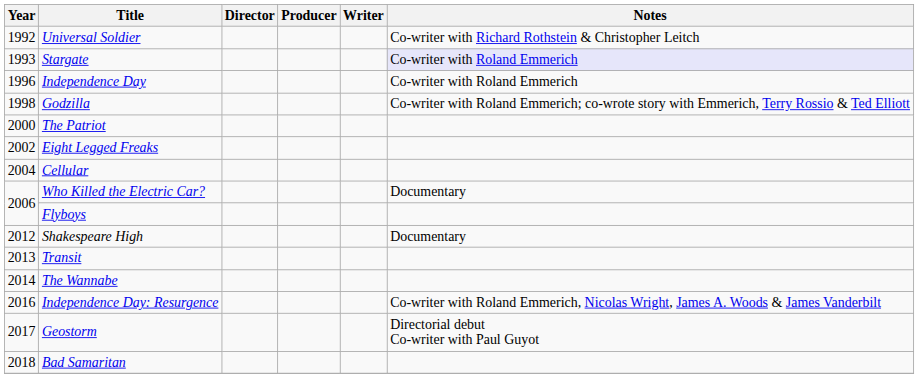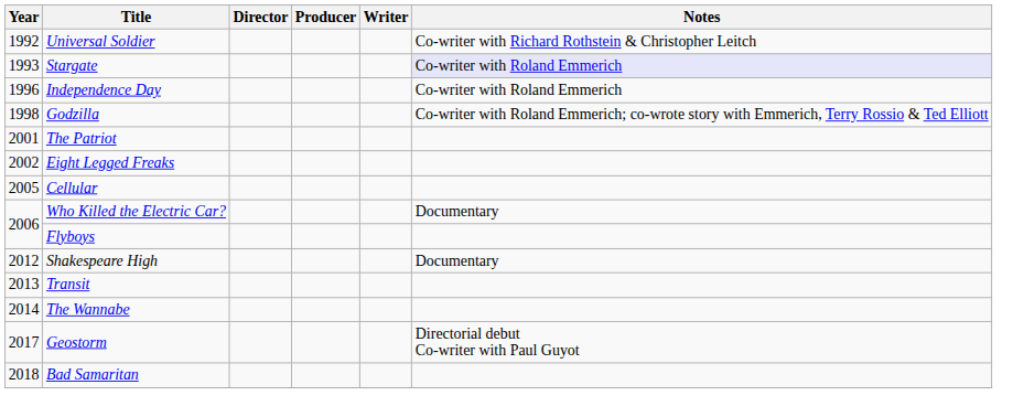 <table class="wikitable">
 <tr>
 <th>Year</th>
 <th>Title</th>
 <th>Director</th>
 <th>Producer</th>
 <th>Writer</th>
 <th>Notes</th>
 </tr>
 <tr>
 <td>1992</td>
 <td><em><a href='#'>Universal Soldier</a></em></td>
 <td></td>
 <td></td>
 <td></td>
 <td>Co-writer with <a href='#'>Richard Rothstein</a> & Christopher Leitch</td>
 </tr>
 <tr>
 <td>1993</td>
 <td><em><a href='#'>Stargate</a></em></td>
 <td></td>
 <td></td>
 <td></td>
 <td style="background: lavender;">Co-writer with <a href='#'>Roland Emmerich</a></td>
 </tr>
 <tr>
 <td>1996</td>
 <td><em><a href='#'>Independence Day</a></em></td>
 <td></td>
 <td></td>
 <td></td>
 <td>Co-writer with Roland Emmerich</td>
 </tr>
 <tr>
 <td>1998</td>
 <td><em><a href='#'>Godzilla</a></em></td>
 <td></td>
 <td></td>
 <td></td>
 <td>Co-writer with Roland Emmerich; co-wrote story with Emmerich, <a href='#'>Terry Rossio</a> & <a href='#'>Ted Elliott</a></td>
 </tr>
 <tr>
-<td>2000</td>
+<td>2001</td>
 <td><em><a href='#'>The Patriot</a></em></td>
 <td></td>
 <td></td>
 <td></td>
 <td></td>
 </tr>
 <tr>
 <td>2002</td>
 <td><em><a href='#'>Eight Legged Freaks</a></em></td>
 <td></td>
 <td></td>
 <td></td>
 <td></td>
 </tr>
 <tr>
-<td>2004</td>
+<td>2005</td>
 <td><em><a href='#'>Cellular</a></em></td>
 <td></td>
 <td></td>
 <td></td>
 <td></td>
 </tr>
 <tr>
 <td rowspan="2">2006</td>
 <td><em><a href='#'>Who Killed the Electric Car?</a></em></td>
 <td></td>
 <td></td>
 <td></td>
 <td>Documentary</td>
 </tr>
 <tr>
 <td><em><a href='#'>Flyboys</a></em></td>
 <td></td>
 <td></td>
 <td></td>
 <td></td>
 </tr>
 <tr>
 <td>2012</td>
 <td><em>Shakespeare High</em></td>
 <td></td>
 <td></td>
 <td></td>
 <td>Documentary</td>
 </tr>
 <tr>
 <td>2013</td>
 <td><em><a href='#'>Transit</a></em></td>
 <td></td>
 <td></td>
 <td></td>
 <td></td>
 </tr>
 <tr>
 <td>2014</td>
 <td><em><a href='#'>The Wannabe</a></em></td>
 <td></td>
 <td></td>
 <td></td>
 <td></td>
 </tr>
 <tr>
-<td>2016</td>
-<td><em><a href='#'>Independence Day: Resurgence</a></em></td>
-<td></td>
-<td></td>
-<td></td>
-<td>Co-writer with Roland Emmerich, <a href='#'>Nicolas Wright</a>, <a href='#'>James A. Woods</a> & <a href='#'>James Vanderbilt</a></td>
-</tr>
-<tr>
 <td>2017</td>
 <td><em><a href='#'>Geostorm</a></em></td>
 <td></td>
 <td></td>
 <td></td>
 <td>Directorial debut<br>Co-writer with Paul Guyot</td>
 </tr>
 <tr>
 <td>2018</td>
 <td><em><a href='#'>Bad Samaritan</a></em></td>
 <td></td>
 <td></td>
 <td></td>
 <td></td>
 </tr>
 <tr>
 </tr>
 </table>
